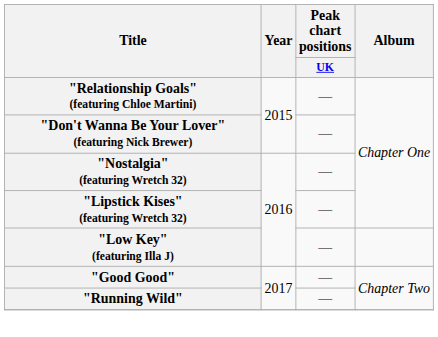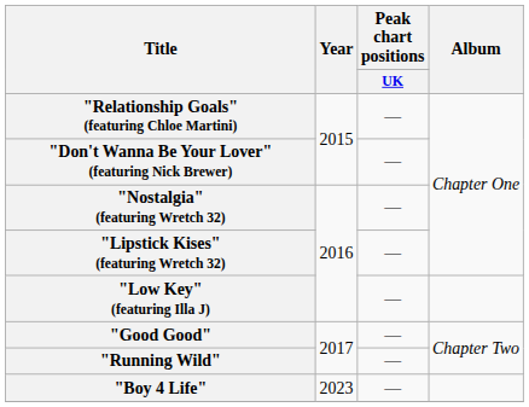 <table class="wikitable plainrowheaders" style="text-align:center;">
 <tr>
 <th scope="col" rowspan=2 style="width:18em;">Title</th>
 <th scope="col" rowspan=2>Year</th>
 <th scope="col">Peak chart positions</th>
 <th scope="col" rowspan=2>Album</th>
 </tr>
 <tr>
 <th scope="col" style="width:3em;font-size:85%;"><a href='#'>UK</a></th>
 </tr>
 <tr>
 <th scope="row">"Relationship Goals"<br><small>(featuring Chloe Martini)</small></th>
 <td rowspan="2">2015</td>
 <td>—</td>
 <td rowspan=4><em>Chapter One</em></td>
 </tr>
 <tr>
 <th scope="row">"Don't Wanna Be Your Lover"<br><small>(featuring Nick Brewer)</small></th>
 <td>—</td>
 </tr>
 <tr>
 <th scope="row">"Nostalgia"<br><small>(featuring Wretch 32)</small></th>
 <td rowspan="3">2016</td>
 <td>—</td>
 </tr>
 <tr>
 <th scope="row">"Lipstick Kises"<br><small>(featuring Wretch 32)</small></th>
 <td>—</td>
 </tr>
 <tr>
 <th scope="row">"Low Key"<br><small>(featuring  Illa J)</small></th>
 <td>—</td>
 <td></td>
 </tr>
 <tr>
 <th scope="row">"Good Good"</th>
 <td rowspan=2>2017</td>
 <td>—</td>
 <td rowspan=2><em>Chapter Two</em></td>
 </tr>
 <tr>
 <th scope="row">"Running Wild"</th>
 <td>—</td>
 </tr>
 <tr>
+<th scope="row">"Boy 4 Life"</th>
+<td>2023</td>
+<td>—</td>
+<td></td>
+</tr>
+<tr>
 </tr>
 </table>
